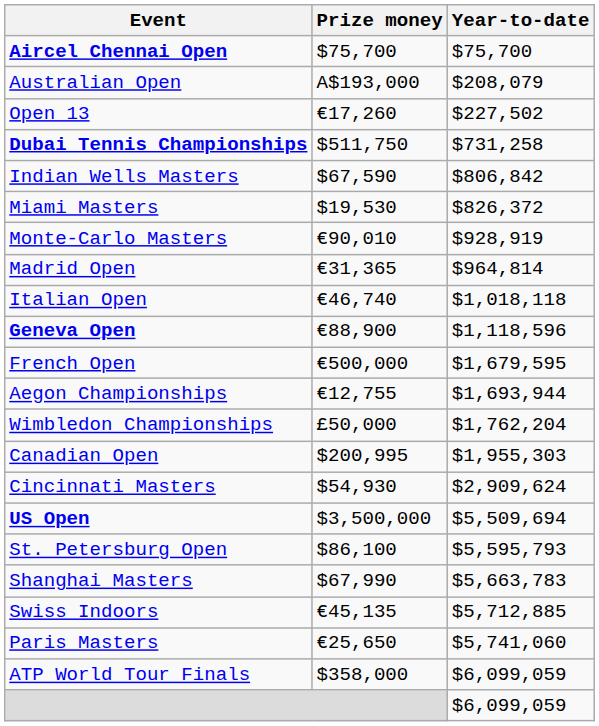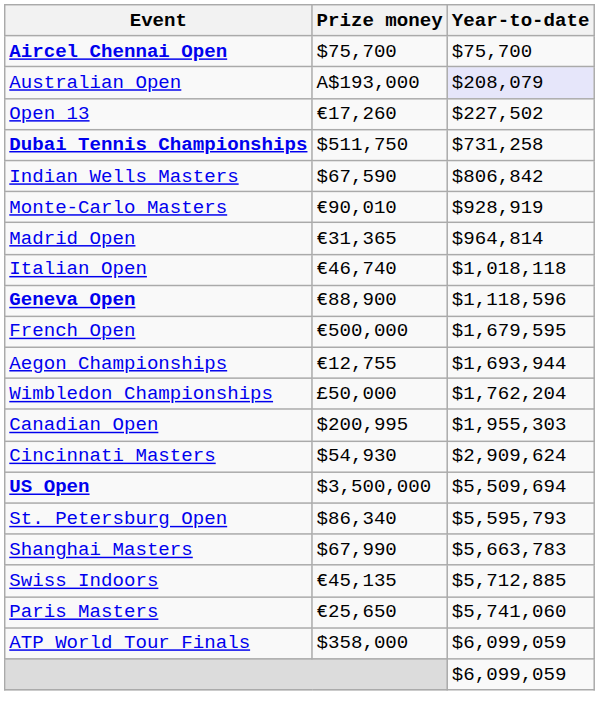 <table class="wikitable sortable">
 <tr>
 <th>Event</th>
 <th>Prize money</th>
 <th>Year-to-date</th>
 </tr>
 <tr>
 <td><strong><a href='#'>Aircel Chennai Open</a></strong></td>
 <td>$75,700</td>
 <td>$75,700</td>
 </tr>
 <tr>
 <td><a href='#'>Australian Open</a></td>
 <td>A$193,000</td>
-<td>$208,079</td>
+<td style="background: lavender;">$208,079</td>
 </tr>
 <tr>
 <td><a href='#'>Open 13</a></td>
 <td>€17,260</td>
 <td>$227,502</td>
 </tr>
 <tr>
 <td><strong><a href='#'>Dubai Tennis Championships</a></strong></td>
 <td>$511,750</td>
 <td>$731,258</td>
 </tr>
 <tr>
 <td><a href='#'>Indian Wells Masters</a></td>
 <td>$67,590</td>
 <td>$806,842</td>
-</tr>
-<tr>
-<td><a href='#'>Miami Masters</a></td>
-<td>$19,530</td>
-<td>$826,372</td>
 </tr>
 <tr>
 <td><a href='#'>Monte-Carlo Masters</a></td>
 <td>€90,010</td>
 <td>$928,919</td>
 </tr>
 <tr>
 <td><a href='#'>Madrid Open</a></td>
 <td>€31,365</td>
 <td>$964,814</td>
 </tr>
 <tr>
 <td><a href='#'>Italian Open</a></td>
 <td>€46,740</td>
 <td>$1,018,118</td>
 </tr>
 <tr>
 <td><strong><a href='#'>Geneva Open</a></strong></td>
 <td>€88,900</td>
 <td>$1,118,596</td>
 </tr>
 <tr>
 <td><a href='#'>French Open</a></td>
 <td>€500,000</td>
 <td>$1,679,595</td>
 </tr>
 <tr>
 <td><a href='#'>Aegon Championships</a></td>
 <td>€12,755</td>
 <td>$1,693,944</td>
 </tr>
 <tr>
 <td><a href='#'>Wimbledon Championships</a></td>
 <td>£50,000</td>
 <td>$1,762,204</td>
 </tr>
 <tr>
 <td><a href='#'>Canadian Open</a></td>
 <td>$200,995 </td>
 <td>$1,955,303</td>
 </tr>
 <tr>
 <td><a href='#'>Cincinnati Masters</a></td>
 <td>$54,930</td>
 <td>$2,909,624</td>
 </tr>
 <tr>
 <td><strong><a href='#'>US Open</a></strong></td>
 <td>$3,500,000</td>
 <td>$5,509,694</td>
 </tr>
 <tr>
 <td><a href='#'>St. Petersburg Open</a></td>
-<td>$86,100</td>
+<td>$86,340</td>
 <td>$5,595,793</td>
 </tr>
 <tr>
 <td><a href='#'>Shanghai Masters</a></td>
 <td>$67,990</td>
 <td>$5,663,783</td>
 </tr>
 <tr>
 <td><a href='#'>Swiss Indoors</a></td>
 <td>€45,135</td>
 <td>$5,712,885</td>
 </tr>
 <tr>
 <td><a href='#'>Paris Masters</a></td>
 <td>€25,650</td>
 <td>$5,741,060</td>
 </tr>
 <tr>
 <td><a href='#'>ATP World Tour Finals</a></td>
 <td>$358,000</td>
 <td>$6,099,059<br></td>
 </tr>
 <tr class="sortbottom">
 <td colspan=2 bgcolor=#DCDCDC></td>
 <td>$6,099,059</td>
 </tr>
 </table>
